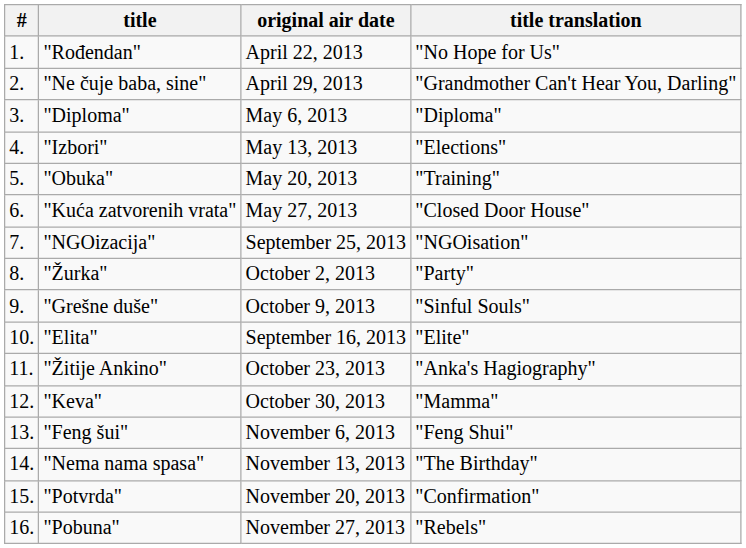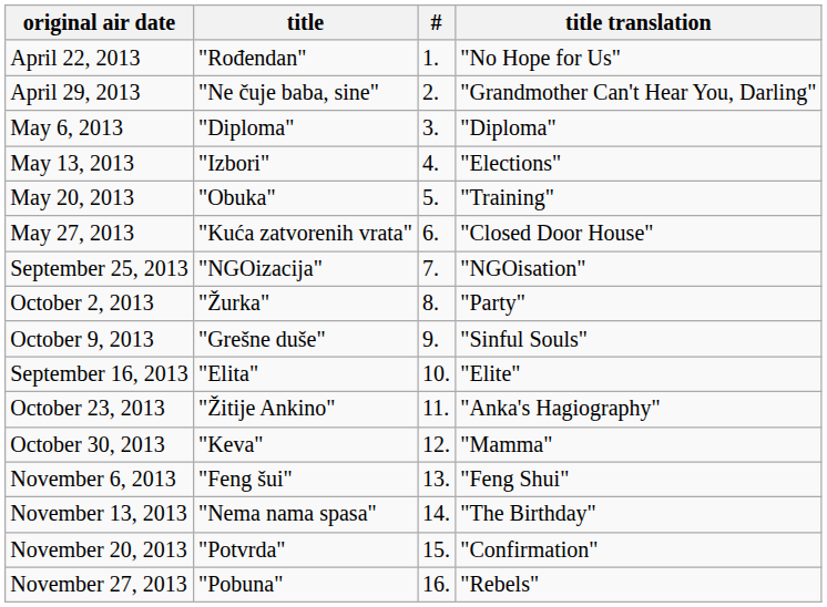 <table class="wikitable">
 <tr>
+<th>original air date</th>
+<th>title</th>
 <th>#</th>
-<th>title</th>
-<th>original air date</th>
 <th>title translation</th>
 </tr>
 <tr>
+<td>April 22, 2013</td>
+<td>"Rođendan"</td>
 <td>1.</td>
-<td>"Rođendan"</td>
-<td>April 22, 2013</td>
 <td>"No Hope for Us"</td>
 </tr>
 <tr>
+<td>April 29, 2013</td>
+<td>"Ne čuje baba, sine"</td>
 <td>2.</td>
-<td>"Ne čuje baba, sine"</td>
-<td>April 29, 2013</td>
 <td>"Grandmother Can't Hear You, Darling"</td>
 </tr>
 <tr>
+<td>May 6, 2013</td>
+<td>"Diploma"</td>
 <td>3.</td>
-<td>"Diploma"</td>
-<td>May 6, 2013</td>
 <td>"Diploma"</td>
 </tr>
 <tr>
+<td>May 13, 2013</td>
+<td>"Izbori"</td>
 <td>4.</td>
-<td>"Izbori"</td>
-<td>May 13, 2013</td>
 <td>"Elections"</td>
 </tr>
 <tr>
+<td>May 20, 2013</td>
+<td>"Obuka"</td>
 <td>5.</td>
-<td>"Obuka"</td>
-<td>May 20, 2013</td>
 <td>"Training"</td>
 </tr>
 <tr>
+<td>May 27, 2013</td>
+<td>"Kuća zatvorenih vrata"</td>
 <td>6.</td>
-<td>"Kuća zatvorenih vrata"</td>
-<td>May 27, 2013</td>
 <td>"Closed Door House"</td>
 </tr>
 <tr>
+<td>September 25, 2013</td>
+<td>"NGOizacija"</td>
 <td>7.</td>
-<td>"NGOizacija"</td>
-<td>September 25, 2013</td>
 <td>"NGOisation"</td>
 </tr>
 <tr>
+<td>October 2, 2013</td>
+<td>"Žurka"</td>
 <td>8.</td>
-<td>"Žurka"</td>
-<td>October 2, 2013</td>
 <td>"Party"</td>
 </tr>
 <tr>
+<td>October 9, 2013</td>
+<td>"Grešne duše"</td>
 <td>9.</td>
-<td>"Grešne duše"</td>
-<td>October 9, 2013</td>
 <td>"Sinful Souls"</td>
 </tr>
 <tr>
+<td>September 16, 2013</td>
+<td>"Elita"</td>
 <td>10.</td>
-<td>"Elita"</td>
-<td>September 16, 2013</td>
 <td>"Elite"</td>
 </tr>
 <tr>
+<td>October 23, 2013</td>
+<td>"Žitije Ankino"</td>
 <td>11.</td>
-<td>"Žitije Ankino"</td>
-<td>October 23, 2013</td>
 <td>"Anka's Hagiography"</td>
 </tr>
 <tr>
+<td>October 30, 2013</td>
+<td>"Keva"</td>
 <td>12.</td>
-<td>"Keva"</td>
-<td>October 30, 2013</td>
 <td>"Mamma"</td>
 </tr>
 <tr>
+<td>November 6, 2013</td>
+<td>"Feng šui"</td>
 <td>13.</td>
-<td>"Feng šui"</td>
-<td>November 6, 2013</td>
 <td>"Feng Shui"</td>
 </tr>
 <tr>
+<td>November 13, 2013</td>
+<td>"Nema nama spasa"</td>
 <td>14.</td>
-<td>"Nema nama spasa"</td>
-<td>November 13, 2013</td>
 <td>"The Birthday"</td>
 </tr>
 <tr>
+<td>November 20, 2013</td>
+<td>"Potvrda"</td>
 <td>15.</td>
-<td>"Potvrda"</td>
-<td>November 20, 2013</td>
 <td>"Confirmation"</td>
 </tr>
 <tr>
+<td>November 27, 2013</td>
+<td>"Pobuna"</td>
 <td>16.</td>
-<td>"Pobuna"</td>
-<td>November 27, 2013</td>
 <td>"Rebels"</td>
 </tr>
 </table>
